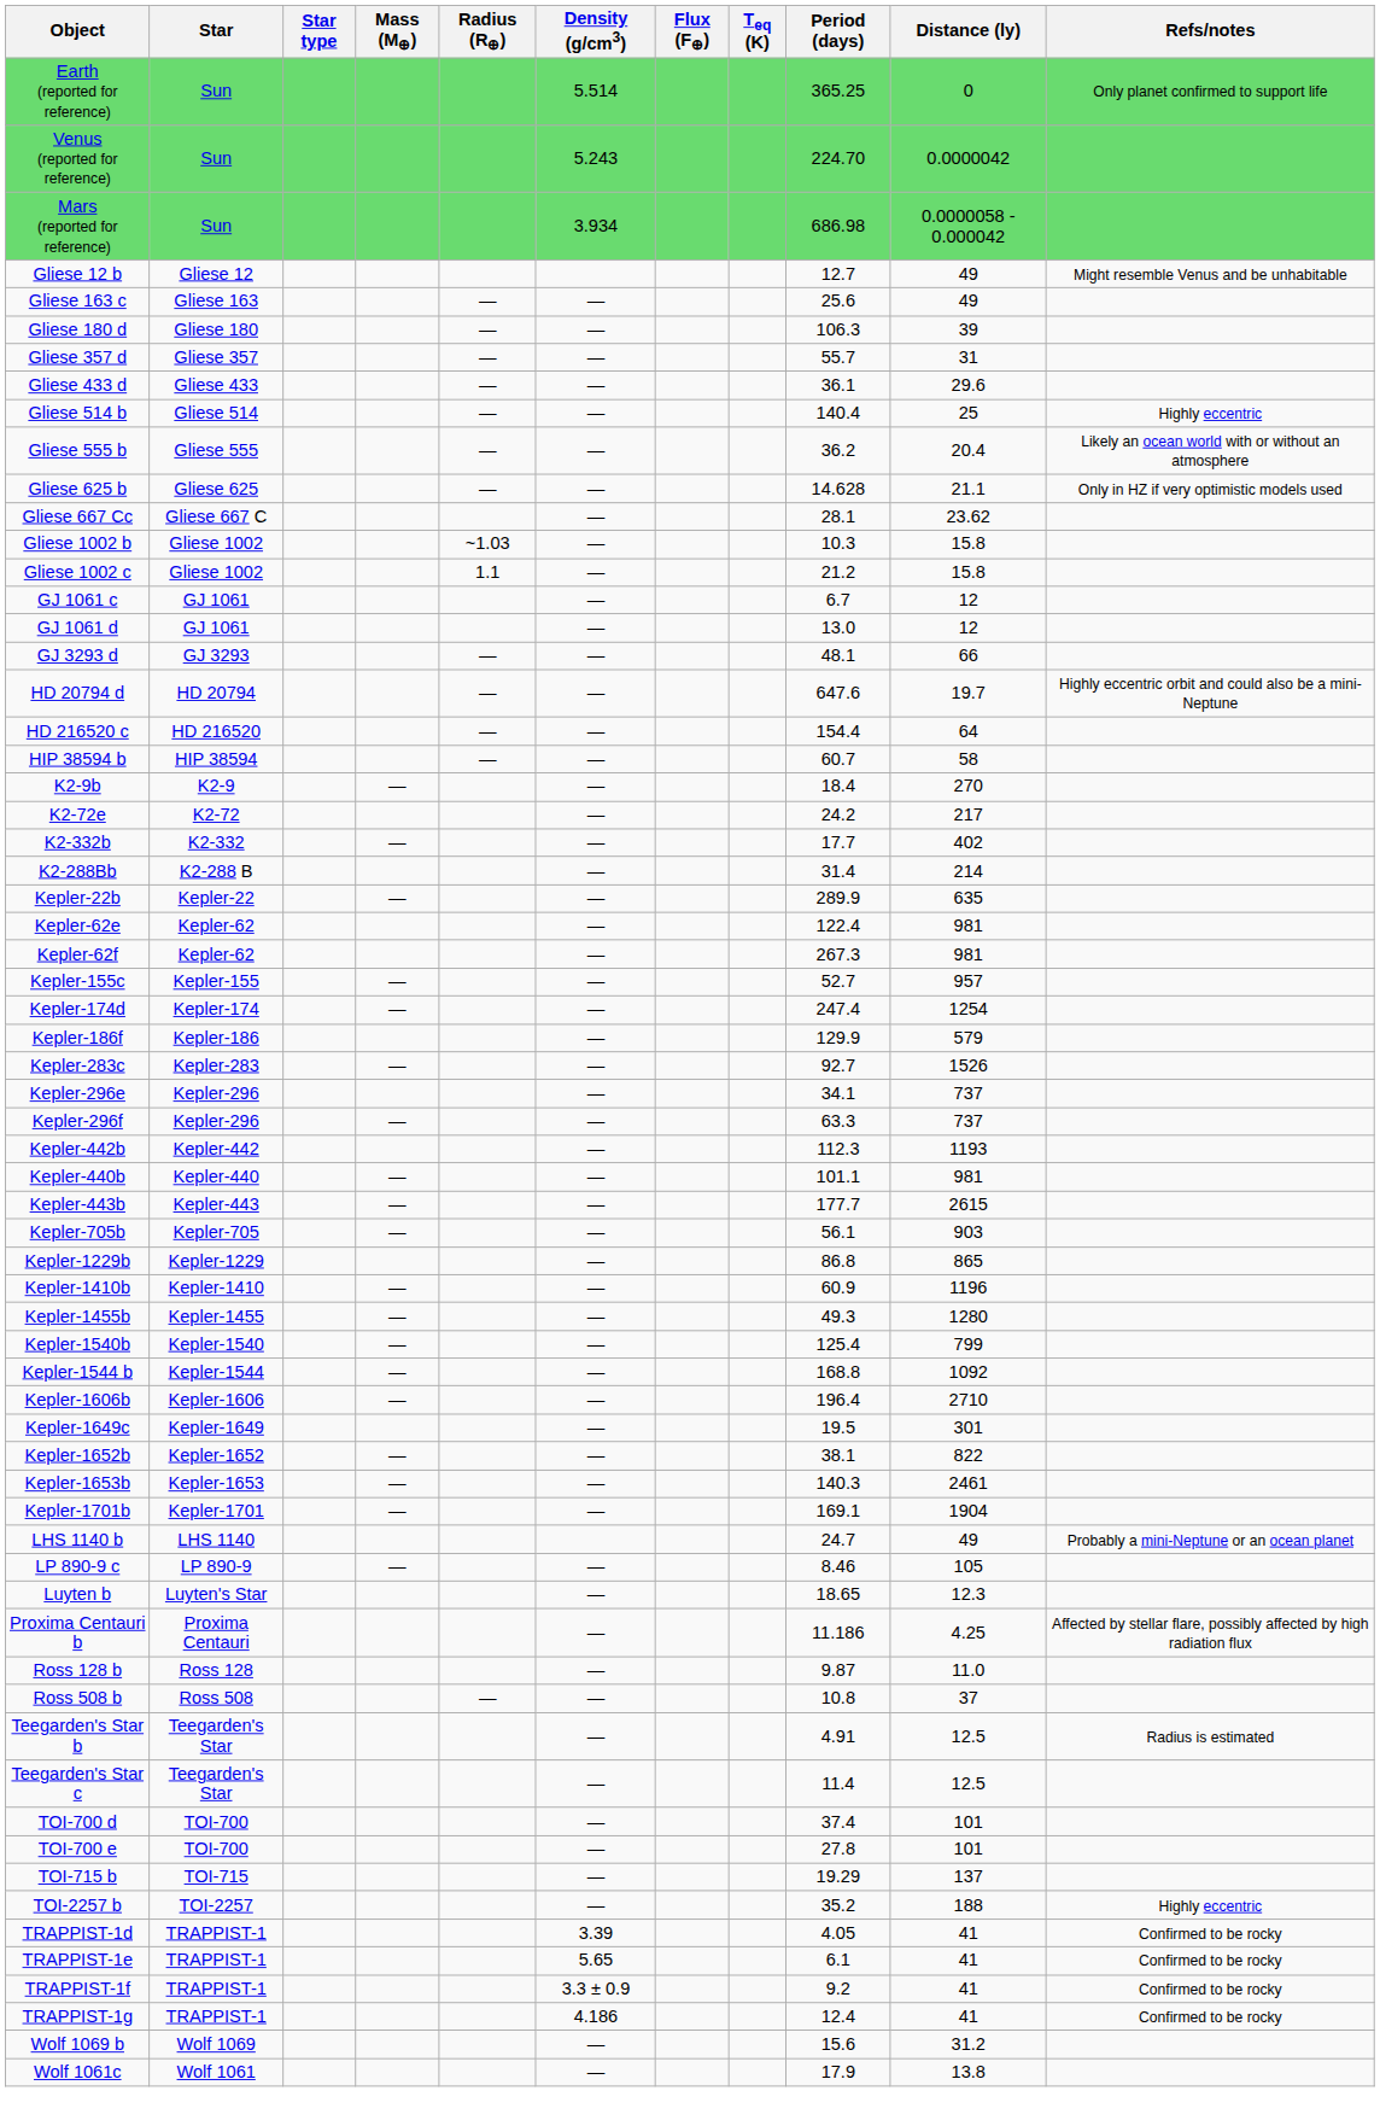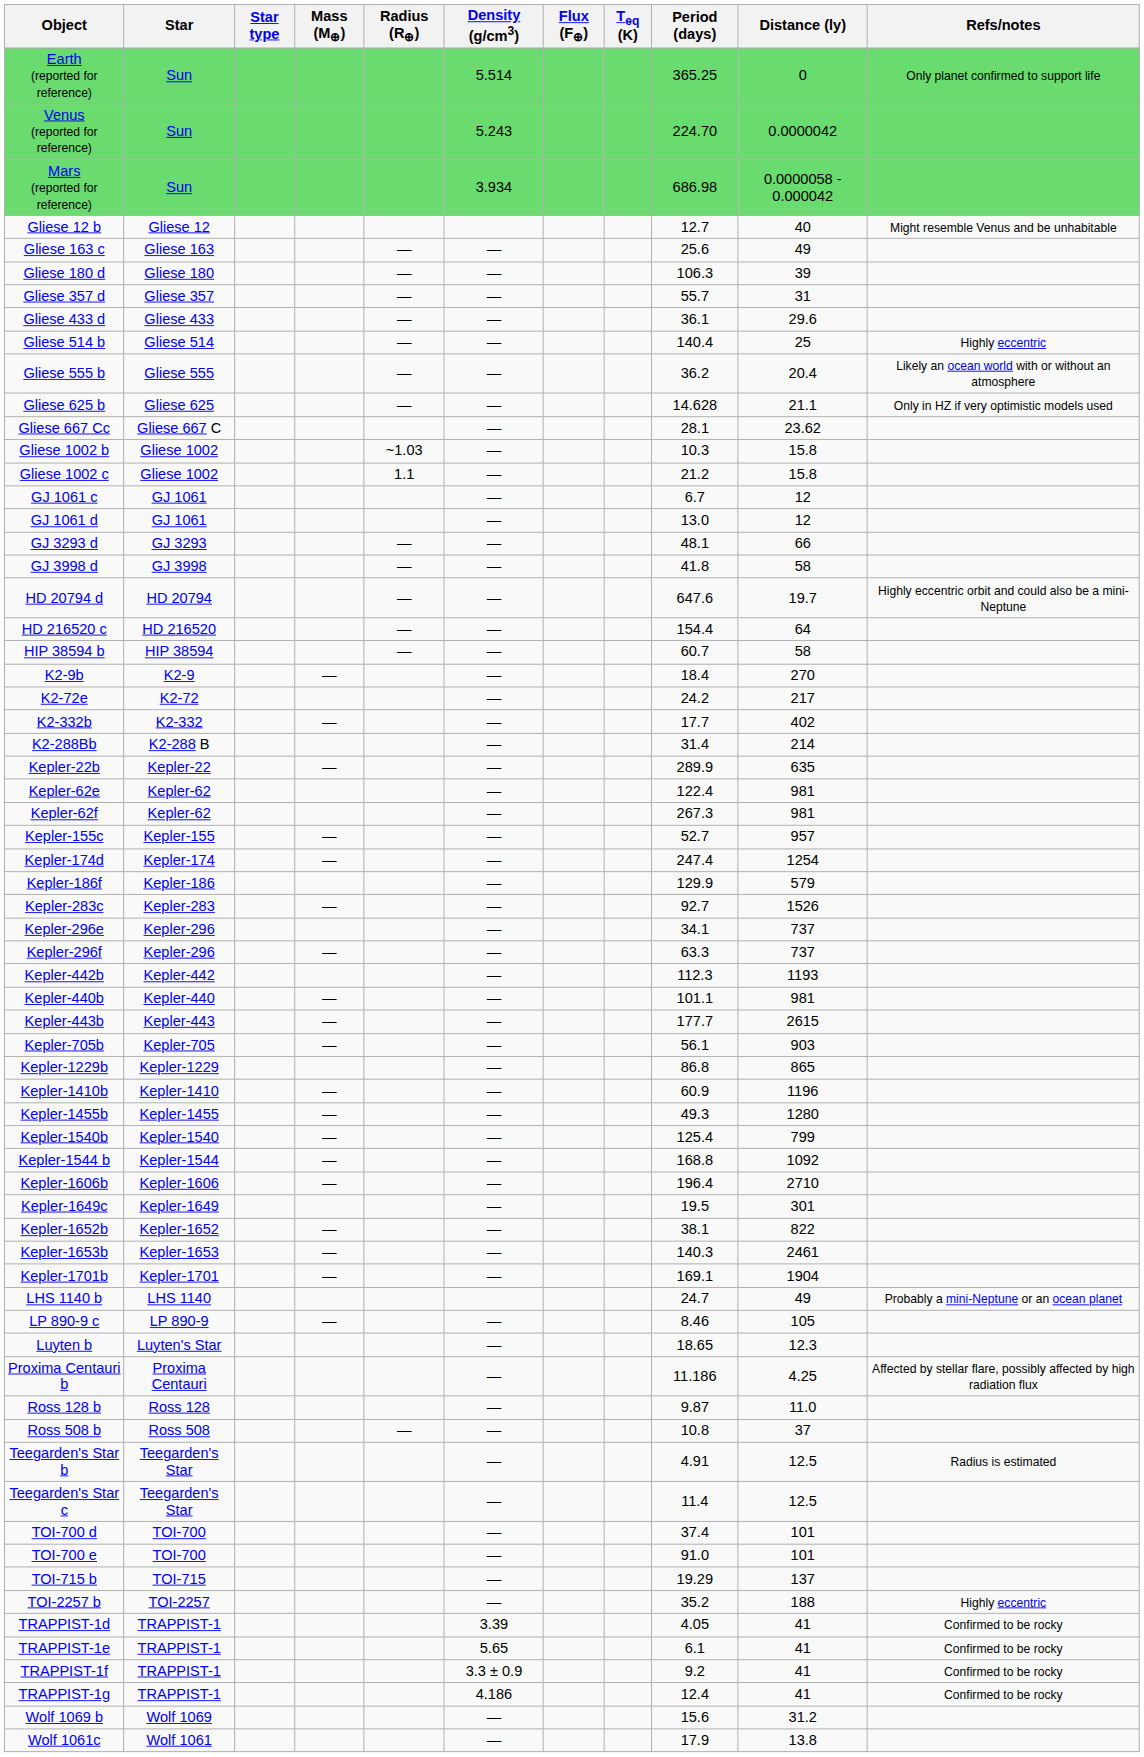 <table class="wikitable sortable sticky-header sort-under" style="text-align:center;">
 <tr>
 <th>Object</th>
 <th>Star</th>
 <th><a href='#'>Star type</a></th>
 <th data-sort-type="number">Mass (M<sub>⊕</sub>)</th>
 <th data-sort-type="number">Radius (R<sub>⊕</sub>)</th>
 <th data-sort-type="number"><a href='#'>Density</a> (g/cm<sup>3</sup>)</th>
 <th data-sort-type="number"><a href='#'>Flux</a> (F<sub>⊕</sub>)</th>
 <th data-sort-type="number"><a href='#'>T<sub>eq</sub></a> (K) </th>
 <th data-sort-type="number">Period (days)</th>
 <th data-sort-type="number">Distance (ly)</th>
 <th>Refs/notes</th>
 </tr>
 <tr style="background:#69db6f;">
 <td><a href='#'>Earth</a><br><small>(reported for reference)</small></td>
 <td><a href='#'>Sun</a></td>
 <td></td>
 <td></td>
 <td></td>
 <td>5.514</td>
 <td></td>
 <td></td>
 <td>365.25</td>
 <td>0</td>
 <td><small>Only planet confirmed to support life</small></td>
 </tr>
 <tr style="background:#69db6f;">
 <td><a href='#'>Venus</a><br><small>(reported for reference)</small></td>
 <td><a href='#'>Sun</a></td>
 <td></td>
 <td></td>
 <td></td>
 <td>5.243</td>
 <td></td>
 <td></td>
 <td>224.70</td>
 <td>0.0000042</td>
 <td></td>
 </tr>
 <tr style="background:#69db6f;">
 <td><a href='#'>Mars</a><br><small>(reported for reference)</small></td>
 <td><a href='#'>Sun</a></td>
 <td></td>
 <td></td>
 <td></td>
 <td>3.934</td>
 <td></td>
 <td></td>
 <td>686.98</td>
 <td>0.0000058 - 0.000042</td>
 <td></td>
 </tr>
 <tr>
 <td><a href='#'>Gliese 12 b</a></td>
 <td><a href='#'>Gliese 12</a></td>
 <td></td>
 <td></td>
 <td></td>
 <td></td>
 <td></td>
 <td></td>
 <td>12.7</td>
-<td>49</td>
+<td>40</td>
 <td><small>Might resemble Venus and be unhabitable</small></td>
 </tr>
 <tr>
 <td><a href='#'>Gliese 163 c</a></td>
 <td><a href='#'>Gliese 163</a></td>
 <td></td>
 <td></td>
 <td>—</td>
 <td>—</td>
 <td></td>
 <td></td>
 <td>25.6</td>
 <td>49</td>
 <td></td>
 </tr>
 <tr>
 <td><a href='#'>Gliese 180 d</a></td>
 <td><a href='#'>Gliese 180</a></td>
 <td></td>
 <td></td>
 <td>—</td>
 <td>—</td>
 <td></td>
 <td></td>
 <td>106.3</td>
 <td>39</td>
 <td></td>
 </tr>
 <tr>
 <td><a href='#'>Gliese 357 d</a></td>
 <td><a href='#'>Gliese 357</a></td>
 <td></td>
 <td></td>
 <td>—</td>
 <td>—</td>
 <td></td>
 <td></td>
 <td>55.7</td>
 <td>31</td>
 <td></td>
 </tr>
 <tr>
 <td><a href='#'>Gliese 433 d</a></td>
 <td><a href='#'>Gliese 433</a></td>
 <td></td>
 <td></td>
 <td>—</td>
 <td>—</td>
 <td></td>
 <td></td>
 <td>36.1</td>
 <td>29.6</td>
 <td></td>
 </tr>
 <tr>
 <td><a href='#'>Gliese 514 b</a></td>
 <td><a href='#'>Gliese 514</a></td>
 <td></td>
 <td></td>
 <td>—</td>
 <td>—</td>
 <td></td>
 <td></td>
 <td>140.4</td>
 <td>25</td>
 <td><small>Highly <a href='#'>eccentric</a></small></td>
 </tr>
 <tr>
 <td><a href='#'>Gliese 555 b</a></td>
 <td><a href='#'>Gliese 555</a></td>
 <td></td>
 <td></td>
 <td>—</td>
 <td>—</td>
 <td></td>
 <td></td>
 <td>36.2</td>
 <td>20.4</td>
 <td><small>Likely an <a href='#'>ocean world</a> with or without an atmosphere</small></td>
 </tr>
 <tr>
 <td><a href='#'>Gliese 625 b</a></td>
 <td><a href='#'>Gliese 625</a></td>
 <td></td>
 <td></td>
 <td>—</td>
 <td>—</td>
 <td></td>
 <td></td>
 <td>14.628</td>
 <td>21.1</td>
 <td><small>Only in HZ if very optimistic models used</small></td>
 </tr>
 <tr>
 <td><a href='#'>Gliese 667 Cc</a></td>
 <td><a href='#'>Gliese 667</a> C</td>
 <td></td>
 <td></td>
 <td></td>
 <td>—</td>
 <td></td>
 <td></td>
 <td>28.1</td>
 <td>23.62</td>
 <td></td>
 </tr>
 <tr>
 <td><a href='#'>Gliese 1002 b</a></td>
 <td><a href='#'>Gliese 1002</a></td>
 <td></td>
 <td></td>
 <td>~1.03</td>
 <td>—</td>
 <td></td>
 <td></td>
 <td>10.3</td>
 <td>15.8</td>
 <td></td>
 </tr>
 <tr>
 <td><a href='#'>Gliese 1002 c</a></td>
 <td><a href='#'>Gliese 1002</a></td>
 <td></td>
 <td></td>
 <td>1.1</td>
 <td>—</td>
 <td></td>
 <td></td>
 <td>21.2</td>
 <td>15.8</td>
 <td></td>
 </tr>
 <tr>
 <td><a href='#'>GJ 1061 c</a></td>
 <td><a href='#'>GJ 1061</a></td>
 <td></td>
 <td></td>
 <td></td>
 <td>—</td>
 <td></td>
 <td></td>
 <td>6.7</td>
 <td>12</td>
 <td></td>
 </tr>
 <tr>
 <td><a href='#'>GJ 1061 d</a></td>
 <td><a href='#'>GJ 1061</a></td>
 <td></td>
 <td></td>
 <td></td>
 <td>—</td>
 <td></td>
 <td></td>
 <td>13.0</td>
 <td>12</td>
 <td></td>
 </tr>
 <tr>
 <td><a href='#'>GJ 3293 d</a></td>
 <td><a href='#'>GJ 3293</a></td>
 <td></td>
 <td></td>
 <td>—</td>
 <td>—</td>
 <td></td>
 <td></td>
 <td>48.1</td>
 <td>66</td>
+<td></td>
+</tr>
+<tr>
+<td><a href='#'>GJ 3998 d</a></td>
+<td><a href='#'>GJ 3998</a></td>
+<td></td>
+<td></td>
+<td>—</td>
+<td>—</td>
+<td></td>
+<td></td>
+<td>41.8</td>
+<td>58</td>
 <td></td>
 </tr>
 <tr>
 <td><a href='#'>HD 20794 d</a></td>
 <td><a href='#'>HD 20794</a></td>
 <td></td>
 <td></td>
 <td>—</td>
 <td>—</td>
 <td></td>
 <td></td>
 <td>647.6</td>
 <td>19.7</td>
 <td><small>Highly eccentric orbit and could also be a mini-Neptune</small></td>
 </tr>
 <tr>
 <td><a href='#'>HD 216520 c</a></td>
 <td><a href='#'>HD 216520</a></td>
 <td></td>
 <td></td>
 <td>—</td>
 <td>—</td>
 <td></td>
 <td></td>
 <td>154.4</td>
 <td>64</td>
 <td></td>
 </tr>
 <tr>
 <td><a href='#'>HIP 38594 b</a></td>
 <td><a href='#'>HIP 38594</a></td>
 <td></td>
 <td></td>
 <td>—</td>
 <td>—</td>
 <td></td>
 <td></td>
 <td>60.7</td>
 <td>58</td>
 <td></td>
 </tr>
 <tr>
 <td><a href='#'>K2-9b</a></td>
 <td><a href='#'>K2-9</a></td>
 <td></td>
 <td>—</td>
 <td></td>
 <td>—</td>
 <td></td>
 <td></td>
 <td>18.4</td>
 <td>270</td>
 <td></td>
 </tr>
 <tr>
 <td><a href='#'>K2-72e</a></td>
 <td><a href='#'>K2-72</a></td>
 <td></td>
 <td></td>
 <td></td>
 <td>—</td>
 <td></td>
 <td></td>
 <td>24.2</td>
 <td>217</td>
 <td></td>
 </tr>
 <tr>
 <td><a href='#'>K2-332b</a></td>
 <td><a href='#'>K2-332</a></td>
 <td></td>
 <td>—</td>
 <td></td>
 <td>—</td>
 <td></td>
 <td></td>
 <td>17.7</td>
 <td>402</td>
 <td></td>
 </tr>
 <tr>
 <td><a href='#'>K2-288Bb</a></td>
 <td><a href='#'>K2-288</a> B</td>
 <td></td>
 <td></td>
 <td></td>
 <td>—</td>
 <td></td>
 <td></td>
 <td>31.4</td>
 <td>214</td>
 <td></td>
 </tr>
 <tr>
 <td><a href='#'>Kepler-22b</a></td>
 <td><a href='#'>Kepler-22</a></td>
 <td></td>
 <td>—</td>
 <td></td>
 <td>—</td>
 <td></td>
 <td></td>
 <td>289.9</td>
 <td>635</td>
 <td></td>
 </tr>
 <tr>
 <td><a href='#'>Kepler-62e</a></td>
 <td><a href='#'>Kepler-62</a></td>
 <td></td>
 <td></td>
 <td></td>
 <td>—</td>
 <td></td>
 <td></td>
 <td>122.4</td>
 <td>981</td>
 <td></td>
 </tr>
 <tr>
 <td><a href='#'>Kepler-62f</a></td>
 <td><a href='#'>Kepler-62</a></td>
 <td></td>
 <td></td>
 <td></td>
 <td>—</td>
 <td></td>
 <td></td>
 <td>267.3</td>
 <td>981</td>
 <td></td>
 </tr>
 <tr>
 <td><a href='#'>Kepler-155c</a></td>
 <td><a href='#'>Kepler-155</a></td>
 <td></td>
 <td>—</td>
 <td></td>
 <td>—</td>
 <td></td>
 <td></td>
 <td>52.7</td>
 <td>957</td>
 <td></td>
 </tr>
 <tr>
 <td><a href='#'>Kepler-174d</a></td>
 <td><a href='#'>Kepler-174</a></td>
 <td></td>
 <td>—</td>
 <td></td>
 <td>—</td>
 <td></td>
 <td></td>
 <td>247.4</td>
 <td>1254</td>
 <td></td>
 </tr>
 <tr>
 <td><a href='#'>Kepler-186f</a></td>
 <td><a href='#'>Kepler-186</a></td>
 <td></td>
 <td></td>
 <td></td>
 <td>—</td>
 <td></td>
 <td></td>
 <td>129.9</td>
 <td>579</td>
 <td></td>
 </tr>
 <tr>
 <td><a href='#'>Kepler-283c</a></td>
 <td><a href='#'>Kepler-283</a></td>
 <td></td>
 <td>—</td>
 <td></td>
 <td>—</td>
 <td></td>
 <td></td>
 <td>92.7</td>
 <td>1526</td>
 <td></td>
 </tr>
 <tr>
 <td><a href='#'>Kepler-296e</a></td>
 <td><a href='#'>Kepler-296</a></td>
 <td></td>
 <td></td>
 <td></td>
 <td>—</td>
 <td></td>
 <td></td>
 <td>34.1</td>
 <td>737</td>
 <td></td>
 </tr>
 <tr>
 <td><a href='#'>Kepler-296f</a></td>
 <td><a href='#'>Kepler-296</a></td>
 <td></td>
 <td>—</td>
 <td></td>
 <td>—</td>
 <td></td>
 <td></td>
 <td>63.3</td>
 <td>737</td>
 <td></td>
 </tr>
 <tr>
 <td><a href='#'>Kepler-442b</a></td>
 <td><a href='#'>Kepler-442</a></td>
 <td></td>
 <td></td>
 <td></td>
 <td>—</td>
 <td></td>
 <td></td>
 <td>112.3</td>
 <td>1193</td>
 <td></td>
 </tr>
 <tr>
 <td><a href='#'>Kepler-440b</a></td>
 <td><a href='#'>Kepler-440</a></td>
 <td></td>
 <td>—</td>
 <td></td>
 <td>—</td>
 <td></td>
 <td></td>
 <td>101.1</td>
 <td>981</td>
 <td></td>
 </tr>
 <tr>
 <td><a href='#'>Kepler-443b</a></td>
 <td><a href='#'>Kepler-443</a></td>
 <td></td>
 <td>—</td>
 <td></td>
 <td>—</td>
 <td></td>
 <td></td>
 <td>177.7</td>
 <td>2615</td>
 <td></td>
 </tr>
 <tr>
 <td><a href='#'>Kepler-705b</a></td>
 <td><a href='#'>Kepler-705</a></td>
 <td></td>
 <td>—</td>
 <td></td>
 <td>—</td>
 <td></td>
 <td></td>
 <td>56.1</td>
 <td>903</td>
 <td></td>
 </tr>
 <tr>
 <td><a href='#'>Kepler-1229b</a></td>
 <td><a href='#'>Kepler-1229</a></td>
 <td></td>
 <td></td>
 <td></td>
 <td>—</td>
 <td></td>
 <td></td>
 <td>86.8</td>
 <td>865</td>
 <td></td>
 </tr>
 <tr>
 <td><a href='#'>Kepler-1410b</a></td>
 <td><a href='#'>Kepler-1410</a></td>
 <td></td>
 <td>—</td>
 <td></td>
 <td>—</td>
 <td></td>
 <td></td>
 <td>60.9</td>
 <td>1196</td>
 <td></td>
 </tr>
 <tr>
 <td><a href='#'>Kepler-1455b</a></td>
 <td><a href='#'>Kepler-1455</a></td>
 <td></td>
 <td>—</td>
 <td></td>
 <td>—</td>
 <td></td>
 <td></td>
 <td>49.3</td>
 <td>1280</td>
 <td></td>
 </tr>
 <tr>
 <td><a href='#'>Kepler-1540b</a></td>
 <td><a href='#'>Kepler-1540</a></td>
 <td></td>
 <td>—</td>
 <td></td>
 <td>—</td>
 <td></td>
 <td></td>
 <td>125.4</td>
 <td>799</td>
 <td></td>
 </tr>
 <tr>
 <td><a href='#'>Kepler-1544 b</a></td>
 <td><a href='#'>Kepler-1544</a></td>
 <td></td>
 <td>—</td>
 <td></td>
 <td>—</td>
 <td></td>
 <td></td>
 <td>168.8</td>
 <td>1092</td>
 <td></td>
 </tr>
 <tr>
 <td><a href='#'>Kepler-1606b</a></td>
 <td><a href='#'>Kepler-1606</a></td>
 <td></td>
 <td>—</td>
 <td></td>
 <td>—</td>
 <td></td>
 <td></td>
 <td>196.4</td>
 <td>2710</td>
 <td></td>
 </tr>
 <tr>
 <td><a href='#'>Kepler-1649c</a></td>
 <td><a href='#'>Kepler-1649</a></td>
 <td></td>
 <td></td>
 <td></td>
 <td>—</td>
 <td></td>
 <td></td>
 <td>19.5</td>
 <td>301</td>
 <td></td>
 </tr>
 <tr>
 <td><a href='#'>Kepler-1652b</a></td>
 <td><a href='#'>Kepler-1652</a></td>
 <td></td>
 <td>—</td>
 <td></td>
 <td>—</td>
 <td></td>
 <td></td>
 <td>38.1</td>
 <td>822</td>
 <td></td>
 </tr>
 <tr>
 <td><a href='#'>Kepler-1653b</a></td>
 <td><a href='#'>Kepler-1653</a></td>
 <td></td>
 <td>—</td>
 <td></td>
 <td>—</td>
 <td></td>
 <td></td>
 <td>140.3</td>
 <td>2461</td>
 <td></td>
 </tr>
 <tr>
 <td><a href='#'>Kepler-1701b</a></td>
 <td><a href='#'>Kepler-1701</a></td>
 <td></td>
 <td>—</td>
 <td></td>
 <td>—</td>
 <td></td>
 <td></td>
 <td>169.1</td>
 <td>1904</td>
 <td></td>
 </tr>
 <tr>
 <td><a href='#'>LHS 1140 b</a></td>
 <td><a href='#'>LHS 1140</a></td>
 <td></td>
 <td></td>
 <td></td>
 <td></td>
 <td></td>
 <td></td>
 <td>24.7</td>
 <td>49</td>
 <td><small>Probably a <a href='#'>mini-Neptune</a> or an <a href='#'>ocean planet</a></small></td>
 </tr>
 <tr>
 <td><a href='#'>LP 890-9 c</a></td>
 <td><a href='#'>LP 890-9</a></td>
 <td></td>
 <td>—</td>
 <td></td>
 <td>—</td>
 <td></td>
 <td></td>
 <td>8.46</td>
 <td>105</td>
 <td></td>
 </tr>
 <tr>
 <td><a href='#'>Luyten b</a></td>
 <td><a href='#'>Luyten's Star</a></td>
 <td></td>
 <td></td>
 <td></td>
 <td>—</td>
 <td></td>
 <td></td>
 <td>18.65</td>
 <td>12.3</td>
 <td></td>
 </tr>
 <tr>
 <td><a href='#'>Proxima Centauri b</a></td>
 <td><a href='#'>Proxima Centauri</a></td>
 <td></td>
 <td></td>
 <td></td>
 <td>—</td>
 <td></td>
 <td></td>
 <td>11.186</td>
 <td>4.25</td>
 <td><small>Affected by stellar flare, possibly affected by high radiation flux</small></td>
 </tr>
 <tr>
 <td><a href='#'>Ross 128 b</a></td>
 <td><a href='#'>Ross 128</a></td>
 <td></td>
 <td></td>
 <td></td>
 <td>—</td>
 <td></td>
 <td></td>
 <td>9.87</td>
 <td>11.0</td>
 <td></td>
 </tr>
 <tr>
 <td><a href='#'>Ross 508 b</a></td>
 <td><a href='#'>Ross 508</a></td>
 <td></td>
 <td></td>
 <td>—</td>
 <td>—</td>
 <td></td>
 <td></td>
 <td>10.8</td>
 <td>37</td>
 <td></td>
 </tr>
 <tr>
 <td><a href='#'>Teegarden's Star b</a></td>
 <td><a href='#'>Teegarden's Star</a></td>
 <td></td>
 <td></td>
 <td></td>
 <td>—</td>
 <td></td>
 <td></td>
 <td>4.91</td>
 <td>12.5</td>
 <td><small>Radius is estimated</small></td>
 </tr>
 <tr>
 <td><a href='#'>Teegarden's Star c</a></td>
 <td><a href='#'>Teegarden's Star</a></td>
 <td></td>
 <td></td>
 <td></td>
 <td>—</td>
 <td></td>
 <td></td>
 <td>11.4</td>
 <td>12.5</td>
 <td></td>
 </tr>
 <tr>
 <td><a href='#'>TOI-700 d</a></td>
 <td><a href='#'>TOI-700</a></td>
 <td></td>
 <td></td>
 <td></td>
 <td>—</td>
 <td></td>
 <td></td>
 <td>37.4</td>
 <td>101</td>
 <td></td>
 </tr>
 <tr>
 <td><a href='#'>TOI-700 e</a></td>
 <td><a href='#'>TOI-700</a></td>
 <td></td>
 <td></td>
 <td></td>
 <td>—</td>
 <td></td>
 <td></td>
-<td>27.8</td>
+<td>91.0</td>
 <td>101</td>
 <td></td>
 </tr>
 <tr>
 <td><a href='#'>TOI-715 b</a></td>
 <td><a href='#'>TOI-715</a></td>
 <td></td>
 <td></td>
 <td></td>
 <td>—</td>
 <td></td>
 <td></td>
 <td>19.29</td>
 <td>137</td>
 <td></td>
 </tr>
 <tr>
 <td><a href='#'>TOI-2257 b</a></td>
 <td><a href='#'>TOI-2257</a></td>
 <td></td>
 <td></td>
 <td></td>
 <td>—</td>
 <td></td>
 <td></td>
 <td>35.2</td>
 <td>188</td>
 <td><small>Highly <a href='#'>eccentric</a></small></td>
 </tr>
 <tr>
 <td><a href='#'>TRAPPIST-1d</a></td>
 <td><a href='#'>TRAPPIST-1</a></td>
 <td></td>
 <td></td>
 <td></td>
 <td>3.39</td>
 <td></td>
 <td></td>
 <td>4.05</td>
 <td>41</td>
 <td><small>Confirmed to be rocky</small></td>
 </tr>
 <tr>
 <td><a href='#'>TRAPPIST-1e</a></td>
 <td><a href='#'>TRAPPIST-1</a></td>
 <td></td>
 <td></td>
 <td></td>
 <td>5.65</td>
 <td></td>
 <td></td>
 <td>6.1</td>
 <td>41</td>
 <td><small>Confirmed to be rocky</small></td>
 </tr>
 <tr>
 <td><a href='#'>TRAPPIST-1f</a></td>
 <td><a href='#'>TRAPPIST-1</a></td>
 <td></td>
 <td></td>
 <td></td>
 <td>3.3 ± 0.9</td>
 <td></td>
 <td></td>
 <td>9.2</td>
 <td>41</td>
 <td><small>Confirmed to be rocky</small></td>
 </tr>
 <tr>
 <td><a href='#'>TRAPPIST-1g</a></td>
 <td><a href='#'>TRAPPIST-1</a></td>
 <td></td>
 <td></td>
 <td></td>
 <td>4.186</td>
 <td></td>
 <td></td>
 <td>12.4</td>
 <td>41</td>
 <td><small>Confirmed to be rocky</small></td>
 </tr>
 <tr>
 <td><a href='#'>Wolf 1069 b</a></td>
 <td><a href='#'>Wolf 1069</a></td>
 <td></td>
 <td></td>
 <td></td>
 <td>—</td>
 <td></td>
 <td></td>
 <td>15.6</td>
 <td>31.2</td>
 <td></td>
 </tr>
 <tr>
 <td><a href='#'>Wolf 1061c</a></td>
 <td><a href='#'>Wolf 1061</a></td>
 <td></td>
 <td></td>
 <td></td>
 <td>—</td>
 <td></td>
 <td></td>
 <td>17.9</td>
 <td>13.8</td>
 <td></td>
 </tr>
 </table>
